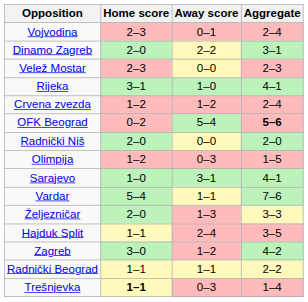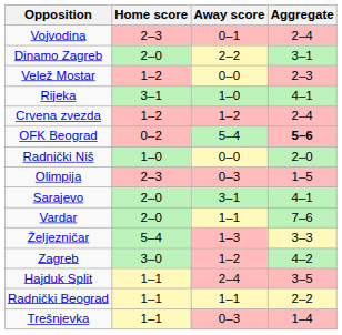 <table class="wikitable" style="text-align: center;">
 <tr>
 <th>Opposition</th>
 <th>Home score</th>
 <th>Away score</th>
 <th>Aggregate</th>
 </tr>
 <tr>
 <td><a href='#'>Vojvodina</a></td>
 <td style="background:#fbb;">2–3</td>
 <td style="background:#fbb;">0–1</td>
 <td style="background:#fbb;">2–4</td>
 </tr>
 <tr>
 <td><a href='#'>Dinamo Zagreb</a></td>
 <td style="background:#bbf3bb;">2–0</td>
 <td style="background:#fffabb;">2–2</td>
 <td style="background:#bbf3bb;">3–1</td>
 </tr>
 <tr>
 <td><a href='#'>Velež Mostar</a></td>
-<td style="background:#fbb;">2–3</td>
+<td style="background:#fbb;">1–2</td>
 <td style="background:#fffabb;">0–0</td>
 <td style="background:#fbb;">2–3</td>
 </tr>
 <tr>
 <td><a href='#'>Rijeka</a></td>
 <td style="background:#bbf3bb;">3–1</td>
 <td style="background:#bbf3bb;">1–0</td>
 <td style="background:#bbf3bb;">4–1</td>
 </tr>
 <tr>
 <td><a href='#'>Crvena zvezda</a></td>
 <td style="background:#fbb;">1–2</td>
 <td style="background:#fbb;">1–2</td>
 <td style="background:#fbb;">2–4</td>
 </tr>
 <tr>
 <td><a href='#'>OFK Beograd</a></td>
 <td style="background:#fbb;">0–2</td>
 <td style="background:#bbf3bb;">5–4</td>
 <td style="background:#fbb;"><strong>5–6</strong></td>
 </tr>
 <tr>
 <td><a href='#'>Radnički Niš</a></td>
-<td style="background:#bbf3bb;">2–0</td>
+<td style="background:#bbf3bb;">1–0</td>
 <td style="background:#fffabb;">0–0</td>
 <td style="background:#bbf3bb;">2–0</td>
 </tr>
 <tr>
 <td><a href='#'>Olimpija</a></td>
-<td style="background:#fbb;">1–2</td>
+<td style="background:#fbb;">2–3</td>
 <td style="background:#fbb;">0–3</td>
 <td style="background:#fbb;">1–5</td>
 </tr>
 <tr>
 <td><a href='#'>Sarajevo</a></td>
-<td style="background:#bbf3bb;">1–0</td>
+<td style="background:#bbf3bb;">2–0</td>
 <td style="background:#bbf3bb;">3–1</td>
 <td style="background:#bbf3bb;">4–1</td>
 </tr>
 <tr>
 <td><a href='#'>Vardar</a></td>
-<td style="background:#bbf3bb;">5–4</td>
+<td style="background:#bbf3bb;">2–0</td>
 <td style="background:#fffabb;">1–1</td>
 <td style="background:#bbf3bb;">7–6</td>
 </tr>
 <tr>
 <td><a href='#'>Željezničar</a></td>
-<td style="background:#bbf3bb;">2–0</td>
+<td style="background:#bbf3bb;">5–4</td>
 <td style="background:#fbb;">1–3</td>
 <td style="background:#fffabb;">3–3</td>
+</tr>
+<tr>
+<td><a href='#'>Zagreb</a></td>
+<td style="background:#bbf3bb;">3–0</td>
+<td style="background:#fbb;">1–2</td>
+<td style="background:#bbf3bb;">4–2</td>
 </tr>
 <tr>
 <td><a href='#'>Hajduk Split</a></td>
 <td style="background:#fffabb;">1–1</td>
 <td style="background:#fbb;">2–4</td>
 <td style="background:#fbb;">3–5</td>
-</tr>
-<tr>
-<td><a href='#'>Zagreb</a></td>
-<td style="background:#bbf3bb;">3–0</td>
-<td style="background:#fbb;">1–2</td>
-<td style="background:#bbf3bb;">4–2</td>
 </tr>
 <tr>
 <td><a href='#'>Radnički Beograd</a></td>
 <td style="background:#fffabb;">1–1</td>
 <td style="background:#fffabb;">1–1</td>
 <td style="background:#fffabb;">2–2</td>
 </tr>
 <tr>
 <td><a href='#'>Trešnjevka</a></td>
-<td style="background:#fffabb;"><strong>1–1</strong></td>
+<td style="background:#fffabb;">1–1</td>
 <td style="background:#fbb;">0–3</td>
 <td style="background:#fbb;">1–4</td>
 </tr>
 </table>
